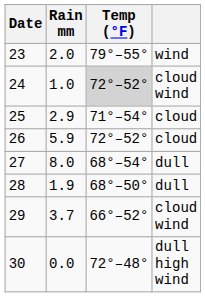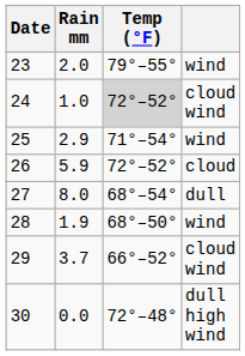 <table class="wikitable" style="float:right; margin:0 0 1em 1em;">
 <tr>
 <th>Date</th>
 <th>Rain<br>mm</th>
 <th>Temp<br>(<a href='#'>°F</a>)</th>
 <th></th>
 </tr>
 <tr>
 <td>23</td>
 <td>2.0</td>
 <td>79°–55°</td>
 <td>wind</td>
 </tr>
 <tr>
 <td>24</td>
 <td>1.0</td>
 <td style="background: lightgrey;">72°–52°</td>
 <td>cloud<br>wind</td>
 </tr>
 <tr>
 <td>25</td>
 <td>2.9</td>
 <td>71°–54°</td>
-<td>cloud</td>
+<td>wind</td>
 </tr>
 <tr>
 <td>26</td>
 <td>5.9</td>
 <td>72°–52°</td>
 <td>cloud</td>
 </tr>
 <tr>
 <td>27</td>
 <td>8.0</td>
 <td>68°–54°</td>
 <td>dull</td>
 </tr>
 <tr>
 <td>28</td>
 <td>1.9</td>
 <td>68°–50°</td>
-<td>dull</td>
+<td>wind</td>
 </tr>
 <tr>
 <td>29</td>
 <td>3.7</td>
 <td>66°–52°</td>
 <td>cloud<br>wind</td>
 </tr>
 <tr>
 <td>30</td>
 <td>0.0</td>
 <td>72°–48°</td>
 <td>dull<br>high<br>wind</td>
 </tr>
 </table>
